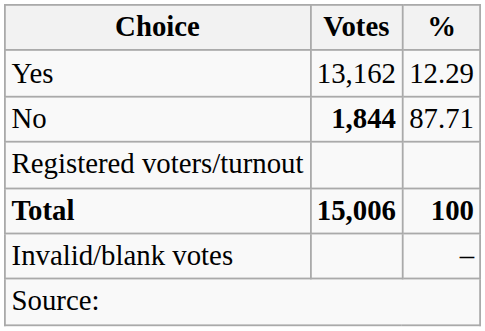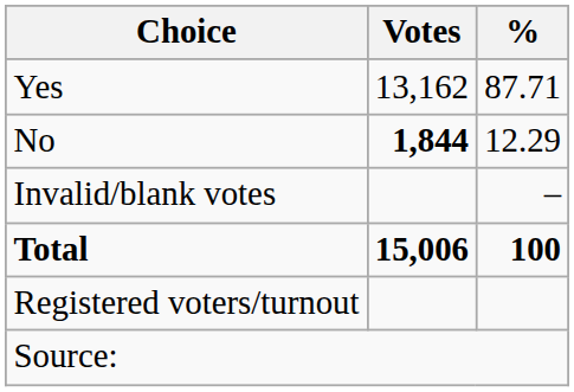 <table class=wikitable style=text-align:right>
 <tr>
 <th>Choice</th>
 <th>Votes</th>
 <th>%</th>
 </tr>
 <tr>
 <td align=left>Yes</td>
 <td>13,162</td>
-<td>12.29</td>
+<td>87.71</td>
 </tr>
 <tr>
 <td align=left>No</td>
 <td><strong>1,844</strong></td>
-<td>87.71</td>
+<td>12.29</td>
+</tr>
+<tr>
+<td align=left>Invalid/blank votes</td>
+<td></td>
+<td>–</td>
+</tr>
+<tr>
+<td align=left><strong>Total</strong></td>
+<td><strong>15,006</strong></td>
+<td><strong>100</strong></td>
 </tr>
 <tr>
 <td align=left>Registered voters/turnout</td>
 <td></td>
 <td></td>
 </tr>
 <tr>
-<td align=left><strong>Total</strong></td>
-<td><strong>15,006</strong></td>
-<td><strong>100</strong></td>
-</tr>
-<tr>
-<td align=left>Invalid/blank votes</td>
-<td></td>
-<td>–</td>
-</tr>
-<tr>
 <td align=left colspan=3>Source: </td>
 </tr>
 </table>
